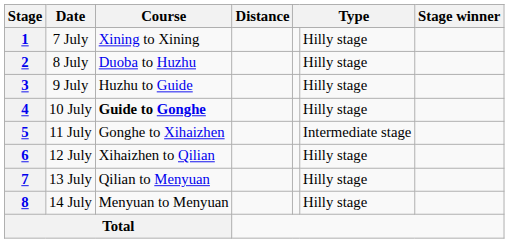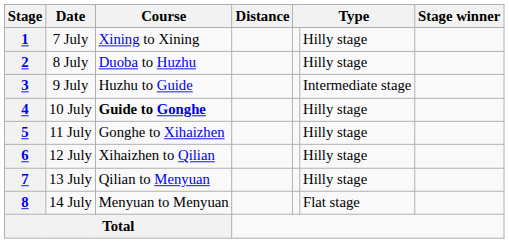 <table class="wikitable">
 <tr>
 <th scope="col">Stage</th>
 <th scope="col">Date</th>
 <th scope="col">Course</th>
 <th scope="col">Distance</th>
 <th scope="col" colspan="2">Type</th>
 <th scope="col">Stage winner</th>
 </tr>
 <tr>
 <th scope="row"><a href='#'>1</a></th>
 <td style="text-align:center;">7 July</td>
 <td><a href='#'>Xining</a> to Xining</td>
 <td style="text-align:center;"></td>
 <td></td>
 <td>Hilly stage</td>
 <td></td>
 </tr>
 <tr>
 <th scope="row"><a href='#'>2</a></th>
 <td style="text-align:center;">8 July</td>
 <td><a href='#'>Duoba</a> to <a href='#'>Huzhu</a></td>
 <td style="text-align:center;"></td>
 <td></td>
 <td>Hilly stage</td>
 <td></td>
 </tr>
 <tr>
 <th scope="row"><a href='#'>3</a></th>
 <td style="text-align:center;">9 July</td>
 <td>Huzhu to <a href='#'>Guide</a></td>
 <td style="text-align:center;"></td>
 <td></td>
-<td>Hilly stage</td>
+<td>Intermediate stage</td>
 <td></td>
 </tr>
 <tr>
 <th scope="row"><a href='#'>4</a></th>
 <td style="text-align:center;">10 July</td>
 <td><strong>Guide to <a href='#'>Gonghe</a></strong></td>
 <td style="text-align:center;"></td>
 <td></td>
 <td>Hilly stage</td>
 <td></td>
 </tr>
 <tr>
 <th scope="row"><a href='#'>5</a></th>
 <td style="text-align:center;">11 July</td>
 <td>Gonghe to <a href='#'>Xihaizhen</a></td>
 <td style="text-align:center;"></td>
 <td></td>
-<td>Intermediate stage</td>
+<td>Hilly stage</td>
 <td></td>
 </tr>
 <tr>
 <th scope="row"><a href='#'>6</a></th>
 <td style="text-align:center;">12 July</td>
 <td>Xihaizhen to <a href='#'>Qilian</a></td>
 <td style="text-align:center;"></td>
 <td></td>
 <td>Hilly stage</td>
 <td></td>
 </tr>
 <tr>
 <th scope="row"><a href='#'>7</a></th>
 <td style="text-align:center;">13 July</td>
 <td>Qilian to <a href='#'>Menyuan</a></td>
 <td style="text-align:center;"></td>
 <td></td>
 <td>Hilly stage</td>
 <td></td>
 </tr>
 <tr>
 <th scope="row"><a href='#'>8</a></th>
 <td style="text-align:center;">14 July</td>
 <td>Menyuan to Menyuan</td>
 <td style="text-align:center;"></td>
 <td></td>
-<td>Hilly stage</td>
+<td>Flat stage</td>
 <td></td>
 </tr>
 <tr>
 <th colspan="3">Total</th>
 <td colspan="4" style="text-align:center;"></td>
 </tr>
 </table>
